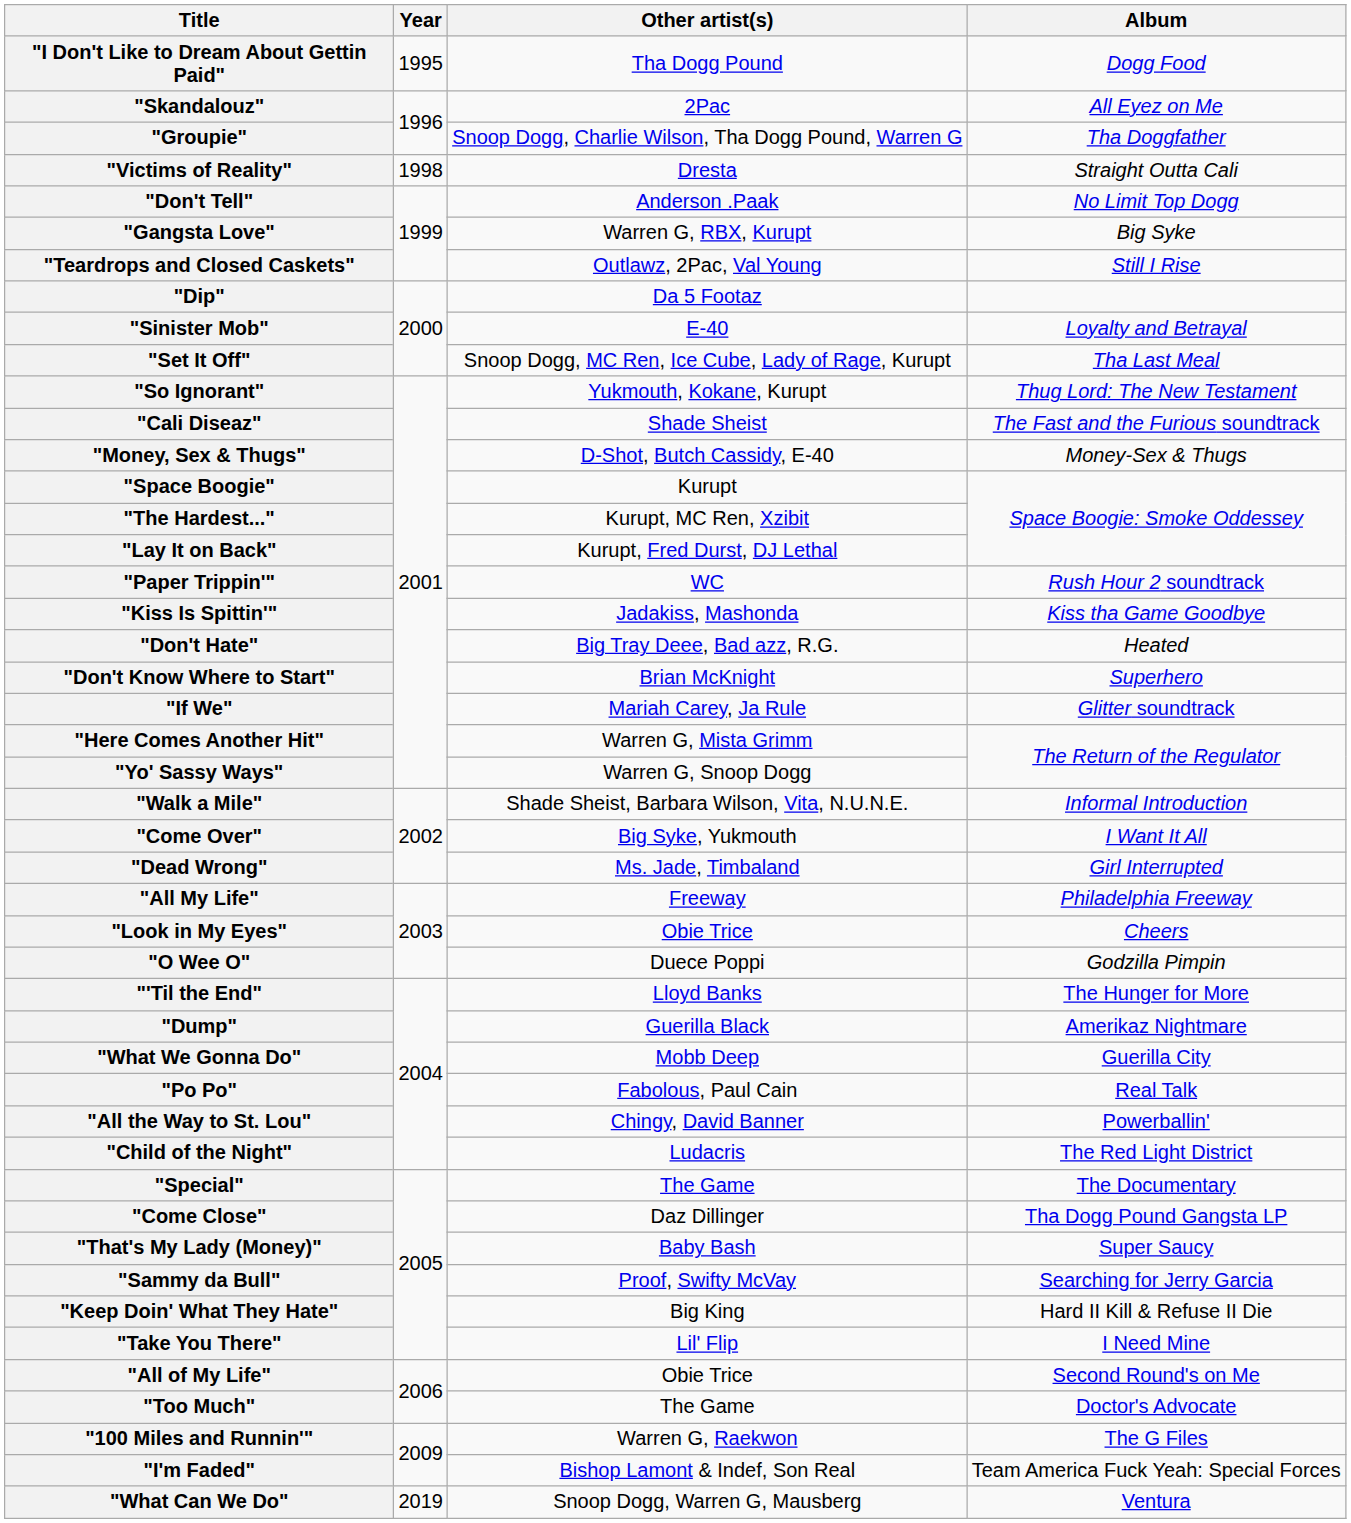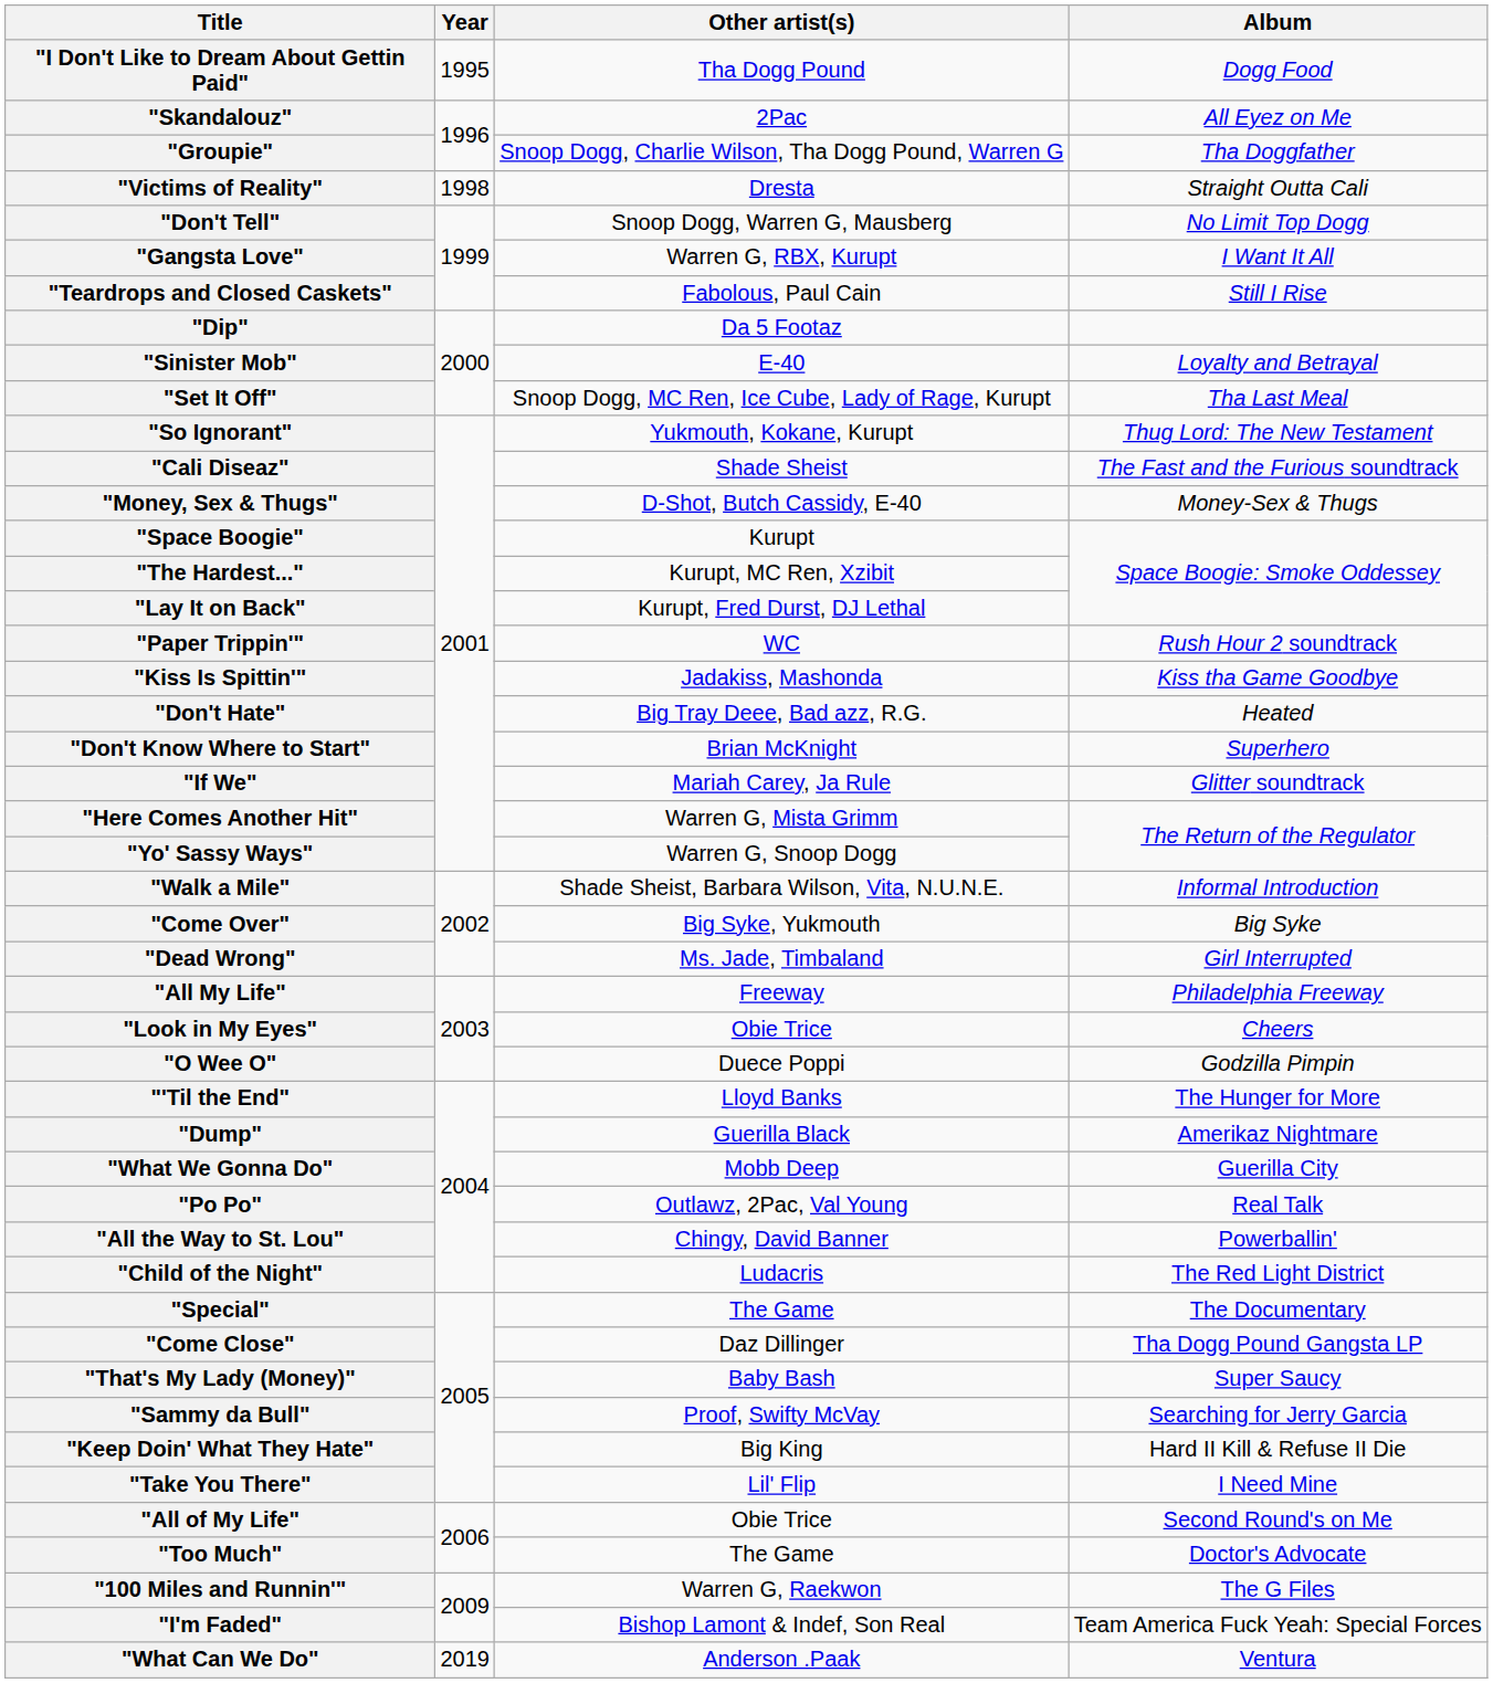 <table class="wikitable plainrowheaders" style="text-align:center;">
 <tr>
 <th scope="col" style="width:19em;">Title</th>
 <th scope="col">Year</th>
 <th scope="col">Other artist(s)</th>
 <th scope="col">Album</th>
 </tr>
 <tr>
 <th scope="row">"I Don't Like to Dream About Gettin Paid"</th>
 <td rowspan="1">1995</td>
 <td><a href='#'>Tha Dogg Pound</a></td>
 <td><em><a href='#'>Dogg Food</a></em></td>
 </tr>
 <tr>
 <th scope="row">"Skandalouz"</th>
 <td rowspan="2">1996</td>
 <td><a href='#'>2Pac</a></td>
 <td><em><a href='#'>All Eyez on Me</a></em></td>
 </tr>
 <tr>
 <th scope="row">"Groupie"</th>
 <td><a href='#'>Snoop Dogg</a>, <a href='#'>Charlie Wilson</a>, Tha Dogg Pound, <a href='#'>Warren G</a></td>
 <td><em><a href='#'>Tha Doggfather</a></em></td>
 </tr>
 <tr>
 <th scope="row">"Victims of Reality"</th>
 <td rowspan="1">1998</td>
 <td><a href='#'>Dresta</a></td>
 <td><em>Straight Outta Cali</em></td>
 </tr>
 <tr>
 <th scope="row">"Don't Tell"</th>
 <td rowspan="3">1999</td>
-<td><a href='#'>Anderson .Paak</a></td>
+<td>Snoop Dogg, Warren G, Mausberg</td>
 <td><em><a href='#'>No Limit Top Dogg</a></em></td>
 </tr>
 <tr>
 <th scope="row">"Gangsta Love"</th>
 <td>Warren G, <a href='#'>RBX</a>, <a href='#'>Kurupt</a></td>
-<td><em>Big Syke</em></td>
+<td><em><a href='#'>I Want It All</a></em></td>
 </tr>
 <tr>
 <th scope="row">"Teardrops and Closed Caskets"</th>
-<td><a href='#'>Outlawz</a>, 2Pac, <a href='#'>Val Young</a></td>
+<td><a href='#'>Fabolous</a>, Paul Cain</td>
 <td><em><a href='#'>Still I Rise</a></em></td>
 </tr>
 <tr>
 <th scope="row">"Dip"</th>
 <td rowspan="3">2000</td>
 <td><a href='#'>Da 5 Footaz</a></td>
 <td></td>
 </tr>
 <tr>
 <th scope="row">"Sinister Mob"</th>
 <td><a href='#'>E-40</a></td>
 <td><em><a href='#'>Loyalty and Betrayal</a></em></td>
 </tr>
 <tr>
 <th scope="row">"Set It Off"</th>
 <td>Snoop Dogg, <a href='#'>MC Ren</a>, <a href='#'>Ice Cube</a>, <a href='#'>Lady of Rage</a>, Kurupt</td>
 <td><em><a href='#'>Tha Last Meal</a></em></td>
 </tr>
 <tr>
 <th scope="row">"So Ignorant"</th>
 <td rowspan="13">2001</td>
 <td><a href='#'>Yukmouth</a>, <a href='#'>Kokane</a>, Kurupt</td>
 <td><em><a href='#'>Thug Lord: The New Testament</a></em></td>
 </tr>
 <tr>
 <th scope="row">"Cali Diseaz"</th>
 <td><a href='#'>Shade Sheist</a></td>
 <td><a href='#'> <em>The Fast and the Furious</em> soundtrack</a></td>
 </tr>
 <tr>
 <th scope="row">"Money, Sex & Thugs"</th>
 <td><a href='#'>D-Shot</a>, <a href='#'>Butch Cassidy</a>, E-40</td>
 <td><em>Money-Sex & Thugs</em></td>
 </tr>
 <tr>
 <th scope="row">"Space Boogie"</th>
 <td>Kurupt</td>
 <td rowspan="3"><em><a href='#'>Space Boogie: Smoke Oddessey</a></em></td>
 </tr>
 <tr>
 <th scope="row">"The Hardest..."</th>
 <td>Kurupt, MC Ren, <a href='#'>Xzibit</a></td>
 </tr>
 <tr>
 <th scope="row">"Lay It on Back"</th>
 <td>Kurupt, <a href='#'>Fred Durst</a>, <a href='#'>DJ Lethal</a></td>
 </tr>
 <tr>
 <th scope="row">"Paper Trippin'"</th>
 <td><a href='#'>WC</a></td>
 <td><a href='#'><em>Rush Hour 2</em> soundtrack</a></td>
 </tr>
 <tr>
 <th scope="row">"Kiss Is Spittin'"</th>
 <td><a href='#'>Jadakiss</a>, <a href='#'>Mashonda</a></td>
 <td><em><a href='#'>Kiss tha Game Goodbye</a></em></td>
 </tr>
 <tr>
 <th scope="row">"Don't Hate"</th>
 <td><a href='#'>Big Tray Deee</a>, <a href='#'>Bad azz</a>, R.G.</td>
 <td><em>Heated</em></td>
 </tr>
 <tr>
 <th scope="row">"Don't Know Where to Start"</th>
 <td><a href='#'>Brian McKnight</a></td>
 <td><em><a href='#'>Superhero</a></em></td>
 </tr>
 <tr>
 <th scope="row">"If We"</th>
 <td><a href='#'>Mariah Carey</a>, <a href='#'>Ja Rule</a></td>
 <td><a href='#'><em>Glitter</em> soundtrack</a></td>
 </tr>
 <tr>
 <th scope="row">"Here Comes Another Hit"</th>
 <td>Warren G, <a href='#'>Mista Grimm</a></td>
 <td rowspan="2"><em><a href='#'>The Return of the Regulator</a></em></td>
 </tr>
 <tr>
 <th scope="row">"Yo' Sassy Ways"</th>
 <td>Warren G, Snoop Dogg</td>
 </tr>
 <tr>
 <th scope="row">"Walk a Mile"</th>
 <td rowspan="3">2002</td>
 <td>Shade Sheist, Barbara Wilson, <a href='#'>Vita</a>, N.U.N.E.</td>
 <td><em><a href='#'>Informal Introduction</a></em></td>
 </tr>
 <tr>
 <th scope="row">"Come Over"</th>
 <td><a href='#'>Big Syke</a>, Yukmouth</td>
-<td><em><a href='#'>I Want It All</a></em></td>
+<td><em>Big Syke</em></td>
 </tr>
 <tr>
 <th scope="row">"Dead Wrong"</th>
 <td><a href='#'>Ms. Jade</a>, <a href='#'>Timbaland</a></td>
 <td><em><a href='#'>Girl Interrupted</a></em></td>
 </tr>
 <tr>
 <th scope="row">"All My Life"</th>
 <td rowspan="3">2003</td>
 <td><a href='#'>Freeway</a></td>
 <td><em><a href='#'>Philadelphia Freeway</a></em></td>
 </tr>
 <tr>
 <th scope="row">"Look in My Eyes"</th>
 <td><a href='#'>Obie Trice</a></td>
 <td><em><a href='#'>Cheers</a></em></td>
 </tr>
 <tr>
 <th scope="row">"O Wee O"</th>
 <td>Duece Poppi</td>
 <td><em>Godzilla Pimpin<strong></td>
 </tr>
 <tr>
 <th scope="row">"'Til the End"</th>
 <td rowspan="6">2004</td>
 <td><a href='#'>Lloyd Banks</a></td>
 <td></em><a href='#'>The Hunger for More</a><em></td>
 </tr>
 <tr>
 <th scope="row">"Dump"</th>
 <td><a href='#'>Guerilla Black</a></td>
 <td></em><a href='#'>Amerikaz Nightmare</a><em></td>
 </tr>
 <tr>
 <th scope="row">"What We Gonna Do"</th>
 <td><a href='#'>Mobb Deep</a></td>
 <td></em><a href='#'>Guerilla City</a><em></td>
 </tr>
 <tr>
 <th scope="row">"Po Po"</th>
-<td><a href='#'>Fabolous</a>, Paul Cain</td>
+<td><a href='#'>Outlawz</a>, 2Pac, <a href='#'>Val Young</a></td>
 <td></em><a href='#'>Real Talk</a><em></td>
 </tr>
 <tr>
 <th scope="row">"All the Way to St. Lou"</th>
 <td><a href='#'>Chingy</a>, <a href='#'>David Banner</a></td>
 <td></em><a href='#'>Powerballin'</a><em></td>
 </tr>
 <tr>
 <th scope="row">"Child of the Night"</th>
 <td><a href='#'>Ludacris</a></td>
 <td></em><a href='#'>The Red Light District</a><em></td>
 </tr>
 <tr>
 <th scope="row">"Special"</th>
 <td rowspan="6">2005</td>
 <td><a href='#'>The Game</a></td>
 <td></em><a href='#'>The Documentary</a><em></td>
 </tr>
 <tr>
 <th scope="row">"Come Close"</th>
 <td>Daz Dillinger</td>
 <td></em><a href='#'>Tha Dogg Pound Gangsta LP</a><em></td>
 </tr>
 <tr>
 <th scope="row">"That's My Lady (Money)"</th>
 <td><a href='#'>Baby Bash</a></td>
 <td></em><a href='#'>Super Saucy</a><em></td>
 </tr>
 <tr>
 <th scope="row">"Sammy da Bull"</th>
 <td><a href='#'>Proof</a>, <a href='#'>Swifty McVay</a></td>
 <td></em><a href='#'>Searching for Jerry Garcia</a><em></td>
 </tr>
 <tr>
 <th scope="row">"Keep Doin' What They Hate"</th>
 <td>Big King</td>
 <td></em>Hard II Kill & Refuse II Die<em></td>
 </tr>
 <tr>
 <th scope="row">"Take You There"</th>
 <td><a href='#'>Lil' Flip</a></td>
 <td></em><a href='#'>I Need Mine</a><em></td>
 </tr>
 <tr>
 <th scope="row">"All of My Life"</th>
 <td rowspan="2">2006</td>
 <td>Obie Trice</td>
 <td></em><a href='#'>Second Round's on Me</a><em></td>
 </tr>
 <tr>
 <th scope="row">"Too Much"</th>
 <td>The Game</td>
 <td></em><a href='#'>Doctor's Advocate</a><em></td>
 </tr>
 <tr>
 <th scope="row">"100 Miles and Runnin'"</th>
 <td rowspan="2">2009</td>
 <td>Warren G, <a href='#'>Raekwon</a></td>
 <td></em><a href='#'>The G Files</a><em></td>
 </tr>
 <tr>
 <th scope="row">"I'm Faded"</th>
 <td><a href='#'>Bishop Lamont</a> & Indef, Son Real</td>
 <td></em>Team America Fuck Yeah: Special Forces<em></td>
 </tr>
 <tr>
 <th scope="row">"What Can We Do"</th>
 <td rowspan="1">2019</td>
-<td>Snoop Dogg, Warren G, Mausberg</td>
+<td><a href='#'>Anderson .Paak</a></td>
 <td></em><a href='#'>Ventura</a><em></td>
 </tr>
 </table>
